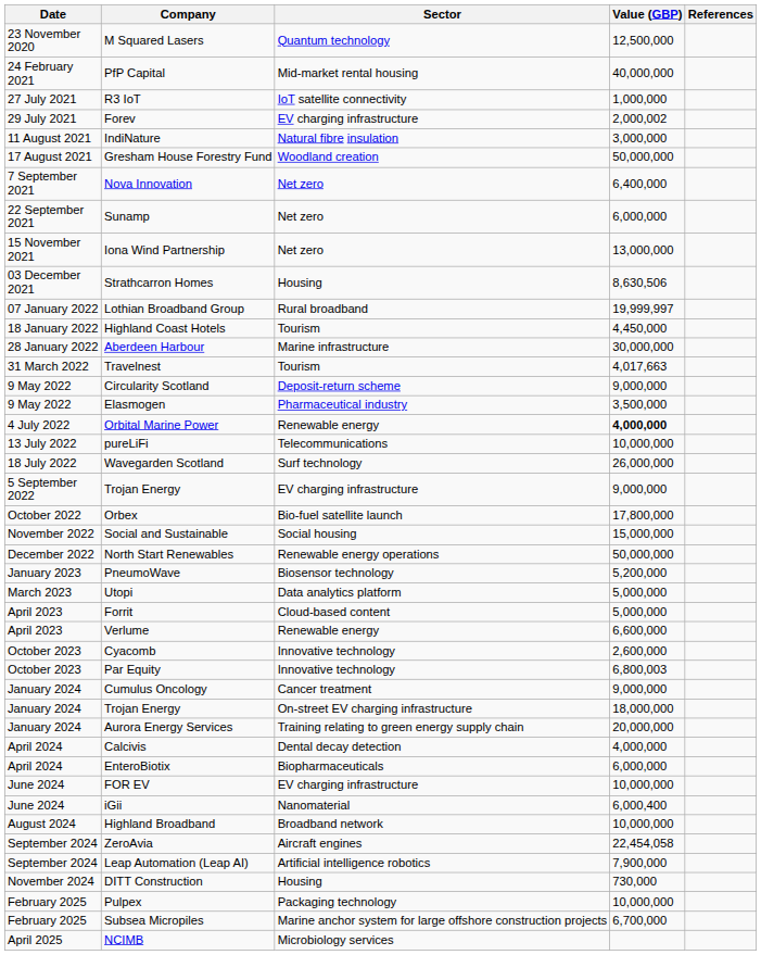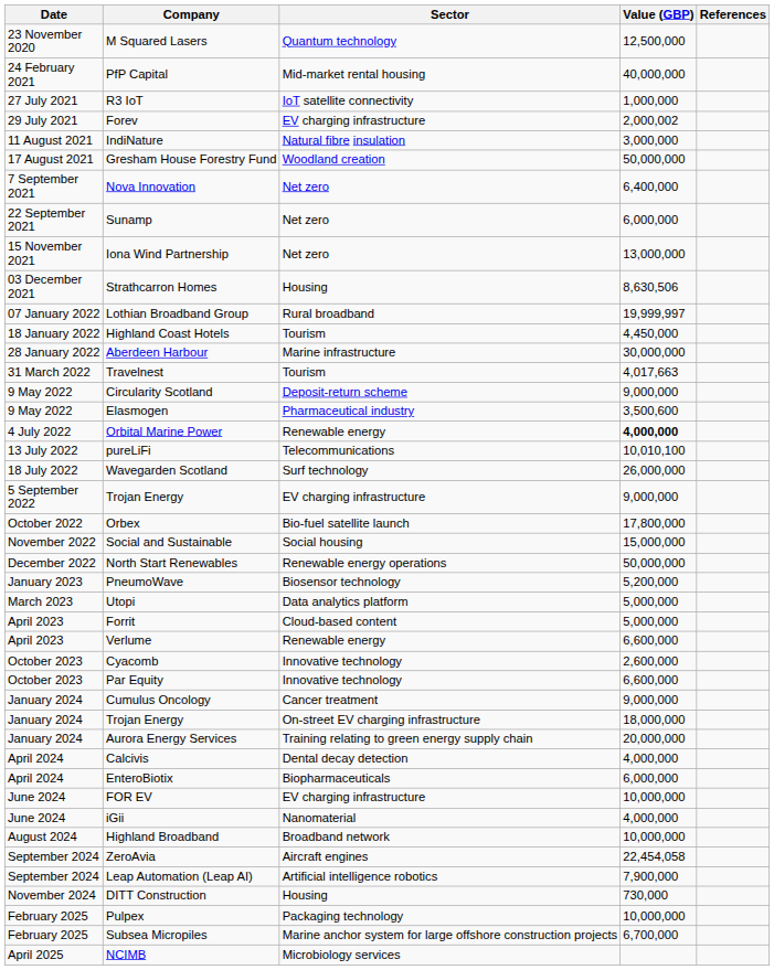 <table class="wikitable sortable">
 <tr>
 <th style="width:120px;" scope="col">Date</th>
 <th scope=col>Company</th>
 <th scope=col>Sector</th>
 <th scope=col>Value (<a href='#'>GBP</a>)</th>
 <th class="unsortable" scope=col>References</th>
 </tr>
 <tr>
 <td>23 November 2020</td>
 <td>M Squared Lasers</td>
 <td><a href='#'>Quantum technology</a></td>
 <td>12,500,000</td>
 <td></td>
 </tr>
 <tr>
 <td>24 February 2021</td>
 <td>PfP Capital</td>
 <td>Mid-market rental housing</td>
 <td>40,000,000</td>
 <td></td>
 </tr>
 <tr>
 <td>27 July 2021</td>
 <td>R3 IoT</td>
 <td><a href='#'>IoT</a> satellite connectivity</td>
 <td>1,000,000</td>
 <td></td>
 </tr>
 <tr>
 <td>29 July 2021</td>
 <td>Forev</td>
 <td><a href='#'>EV</a> charging infrastructure</td>
 <td>2,000,002</td>
 <td></td>
 </tr>
 <tr>
 <td>11 August 2021</td>
 <td>IndiNature</td>
 <td><a href='#'>Natural fibre</a> <a href='#'>insulation</a></td>
 <td>3,000,000</td>
 <td></td>
 </tr>
 <tr>
 <td>17 August 2021</td>
 <td>Gresham House Forestry Fund</td>
 <td><a href='#'>Woodland creation</a></td>
 <td>50,000,000</td>
 <td></td>
 </tr>
 <tr>
 <td>7 September 2021</td>
 <td><a href='#'>Nova Innovation</a></td>
 <td><a href='#'>Net zero</a></td>
 <td>6,400,000</td>
 <td></td>
 </tr>
 <tr>
 <td>22 September 2021</td>
 <td>Sunamp</td>
 <td>Net zero</td>
 <td>6,000,000</td>
 <td></td>
 </tr>
 <tr>
 <td>15 November 2021</td>
 <td>Iona Wind Partnership</td>
 <td>Net zero</td>
 <td>13,000,000</td>
 <td></td>
 </tr>
 <tr>
 <td>03 December 2021</td>
 <td>Strathcarron Homes</td>
 <td>Housing</td>
 <td>8,630,506</td>
 <td></td>
 </tr>
 <tr>
 <td>07 January 2022</td>
 <td>Lothian Broadband Group</td>
 <td>Rural broadband</td>
 <td>19,999,997</td>
 <td></td>
 </tr>
 <tr>
 <td>18 January 2022</td>
 <td>Highland Coast Hotels</td>
 <td>Tourism</td>
 <td>4,450,000</td>
 <td></td>
 </tr>
 <tr>
 <td>28 January 2022</td>
 <td><a href='#'>Aberdeen Harbour</a></td>
 <td>Marine infrastructure</td>
 <td>30,000,000</td>
 <td></td>
 </tr>
 <tr>
 <td>31 March 2022</td>
 <td>Travelnest</td>
 <td>Tourism</td>
 <td>4,017,663</td>
 <td></td>
 </tr>
 <tr>
 <td>9 May 2022</td>
 <td>Circularity Scotland</td>
 <td><a href='#'>Deposit-return scheme</a></td>
 <td>9,000,000</td>
 <td></td>
 </tr>
 <tr>
 <td>9 May 2022</td>
 <td>Elasmogen</td>
 <td><a href='#'>Pharmaceutical industry</a></td>
-<td>3,500,000</td>
+<td>3,500,600</td>
 <td></td>
 </tr>
 <tr>
 <td>4 July 2022</td>
 <td><a href='#'>Orbital Marine Power</a></td>
 <td>Renewable energy</td>
 <td><strong>4,000,000</strong></td>
 <td></td>
 </tr>
 <tr>
 <td>13 July 2022</td>
 <td>pureLiFi</td>
 <td>Telecommunications</td>
-<td>10,000,000</td>
+<td>10,010,100</td>
 <td></td>
 </tr>
 <tr>
 <td>18 July 2022</td>
 <td>Wavegarden Scotland</td>
 <td>Surf technology</td>
 <td>26,000,000</td>
 <td></td>
 </tr>
 <tr>
 <td>5 September 2022</td>
 <td>Trojan Energy</td>
 <td>EV charging infrastructure</td>
 <td>9,000,000</td>
 <td></td>
 </tr>
 <tr>
 <td>October 2022</td>
 <td>Orbex</td>
 <td>Bio-fuel satellite launch</td>
 <td>17,800,000</td>
 <td></td>
 </tr>
 <tr>
 <td>November 2022</td>
 <td>Social and Sustainable</td>
 <td>Social housing</td>
 <td>15,000,000</td>
 <td></td>
 </tr>
 <tr>
 <td>December 2022</td>
 <td>North Start Renewables</td>
 <td>Renewable energy operations</td>
 <td>50,000,000</td>
 <td></td>
 </tr>
 <tr>
 <td>January 2023</td>
 <td>PneumoWave</td>
 <td>Biosensor technology</td>
 <td>5,200,000</td>
 <td></td>
 </tr>
 <tr>
 <td>March 2023</td>
 <td>Utopi</td>
 <td>Data analytics platform</td>
 <td>5,000,000</td>
 <td></td>
 </tr>
 <tr>
 <td>April 2023</td>
 <td>Forrit</td>
 <td>Cloud-based content</td>
 <td>5,000,000</td>
 <td></td>
 </tr>
 <tr>
 <td>April 2023</td>
 <td>Verlume</td>
 <td>Renewable energy</td>
 <td>6,600,000</td>
 <td></td>
 </tr>
 <tr>
 <td>October 2023</td>
 <td>Cyacomb</td>
 <td>Innovative technology</td>
 <td>2,600,000</td>
 <td></td>
 </tr>
 <tr>
 <td>October 2023</td>
 <td>Par Equity</td>
 <td>Innovative technology</td>
-<td>6,800,003</td>
+<td>6,600,000</td>
 <td></td>
 </tr>
 <tr>
 <td>January 2024</td>
 <td>Cumulus Oncology</td>
 <td>Cancer treatment</td>
 <td>9,000,000</td>
 <td></td>
 </tr>
 <tr>
 <td>January 2024</td>
 <td>Trojan Energy</td>
 <td>On-street EV charging infrastructure</td>
 <td>18,000,000</td>
 <td></td>
 </tr>
 <tr>
 <td>January 2024</td>
 <td>Aurora Energy Services</td>
 <td>Training relating to green energy supply chain</td>
 <td>20,000,000</td>
 <td></td>
 </tr>
 <tr>
 <td>April 2024</td>
 <td>Calcivis</td>
 <td>Dental decay detection</td>
 <td>4,000,000</td>
 <td></td>
 </tr>
 <tr>
 <td>April 2024</td>
 <td>EnteroBiotix</td>
 <td>Biopharmaceuticals</td>
 <td>6,000,000</td>
 <td></td>
 </tr>
 <tr>
 <td>June 2024</td>
 <td>FOR EV</td>
 <td>EV charging infrastructure</td>
 <td>10,000,000</td>
 <td></td>
 </tr>
 <tr>
 <td>June 2024</td>
 <td>iGii</td>
 <td>Nanomaterial</td>
-<td>6,000,400</td>
+<td>4,000,000</td>
 <td></td>
 </tr>
 <tr>
 <td>August 2024</td>
 <td>Highland Broadband</td>
 <td>Broadband network</td>
 <td>10,000,000</td>
 <td></td>
 </tr>
 <tr>
 <td>September 2024</td>
 <td>ZeroAvia</td>
 <td>Aircraft engines</td>
 <td>22,454,058</td>
 <td></td>
 </tr>
 <tr>
 <td>September 2024</td>
 <td>Leap Automation (Leap AI)</td>
 <td>Artificial intelligence robotics</td>
 <td>7,900,000</td>
 <td></td>
 </tr>
 <tr>
 <td>November 2024</td>
 <td>DITT Construction</td>
 <td>Housing</td>
 <td>730,000</td>
 <td></td>
 </tr>
 <tr>
 <td>February 2025</td>
 <td>Pulpex</td>
 <td>Packaging technology</td>
 <td>10,000,000</td>
 <td></td>
 </tr>
 <tr>
 <td>February 2025</td>
 <td>Subsea Micropiles</td>
 <td>Marine anchor system for large offshore construction projects</td>
 <td>6,700,000</td>
 <td></td>
 </tr>
 <tr>
 <td>April 2025</td>
 <td><a href='#'>NCIMB</a></td>
 <td>Microbiology services</td>
 <td></td>
 <td></td>
 </tr>
 </table>
